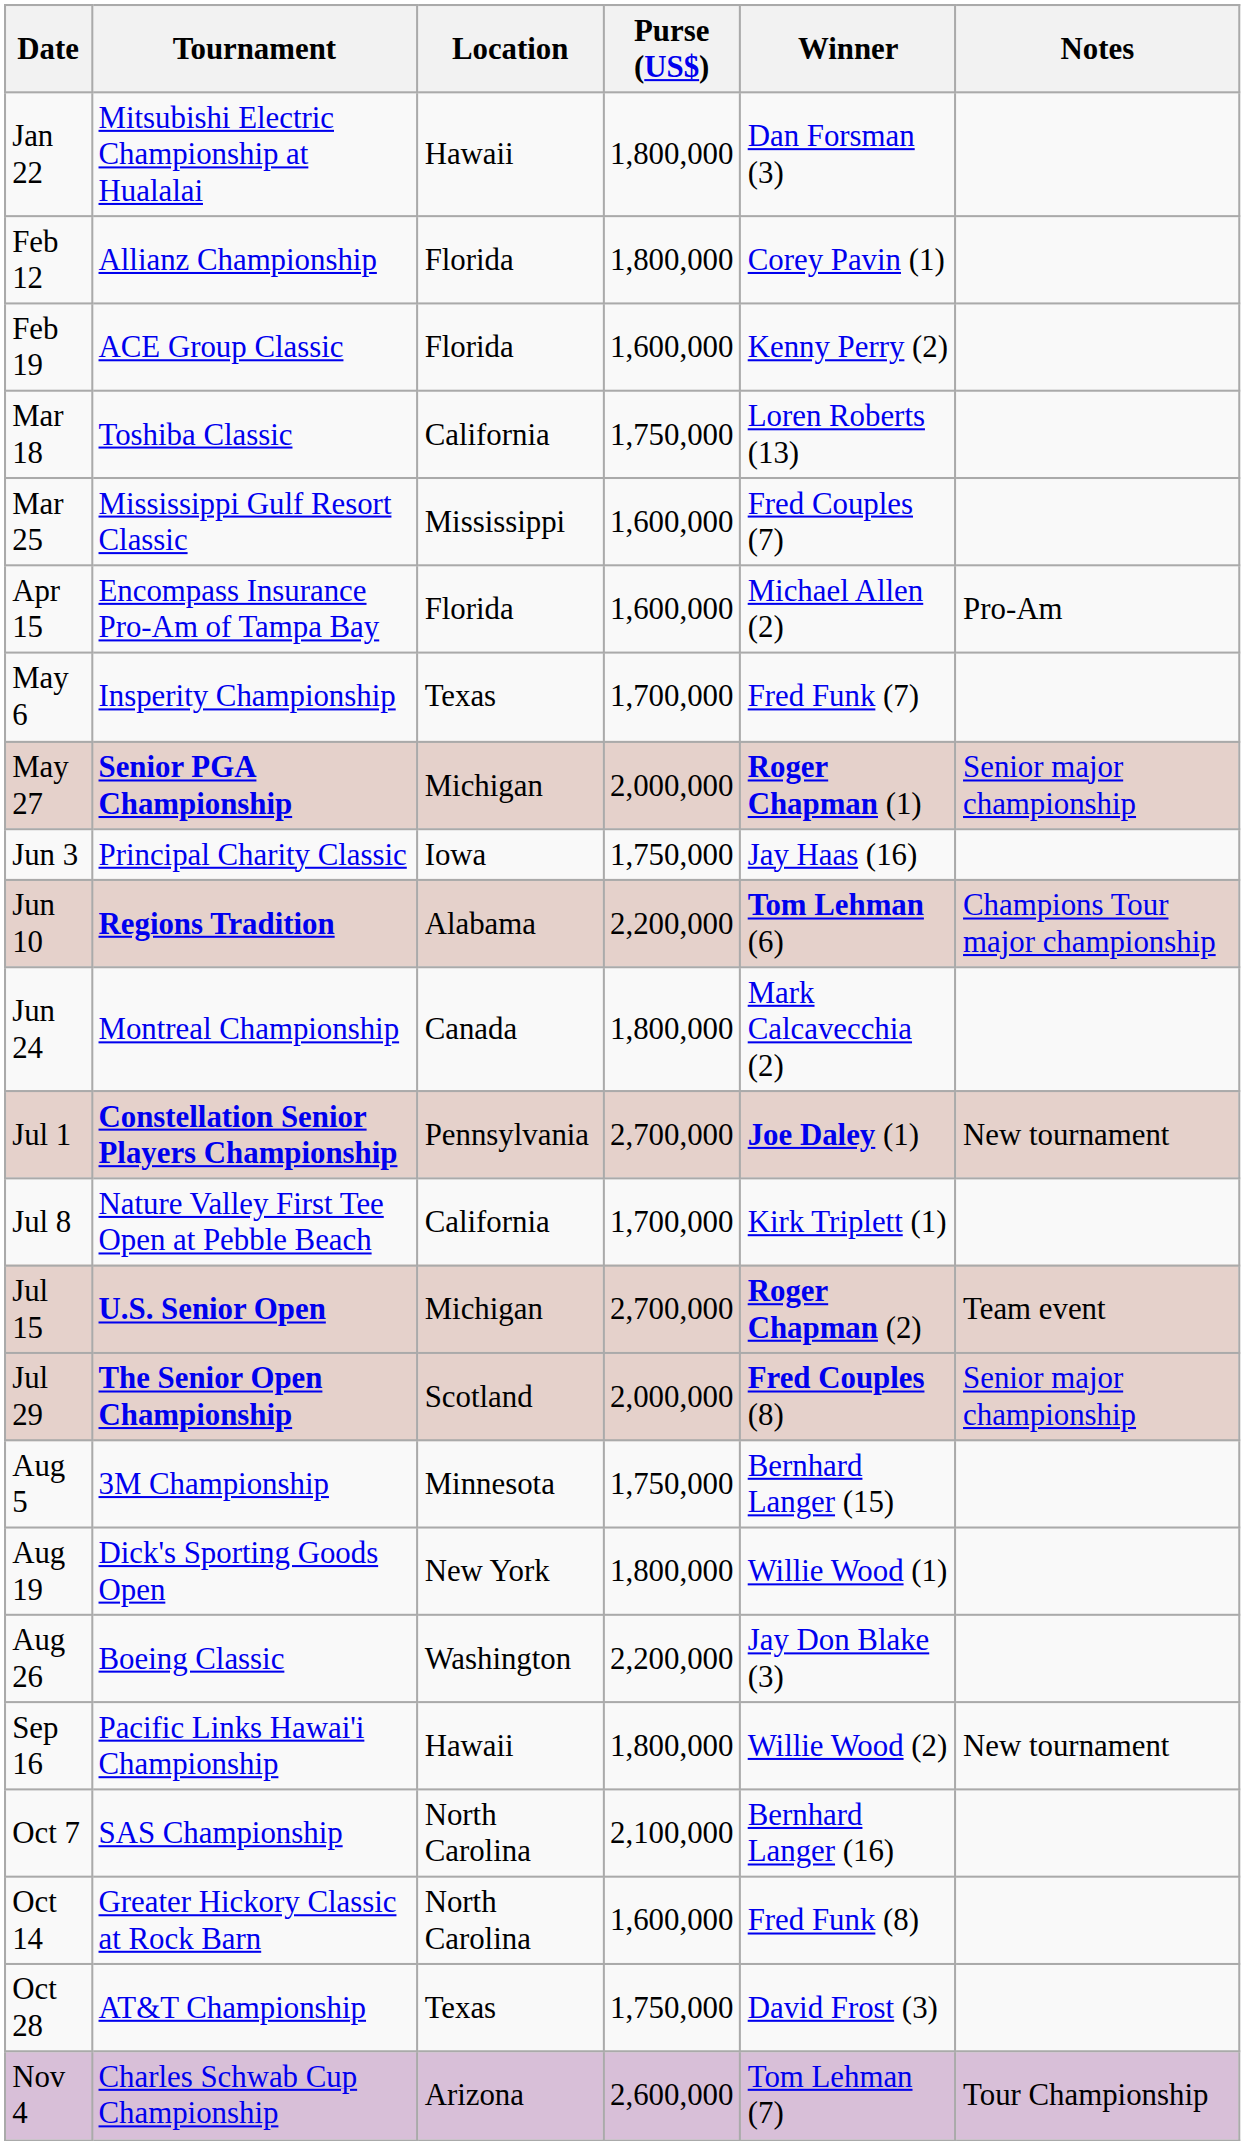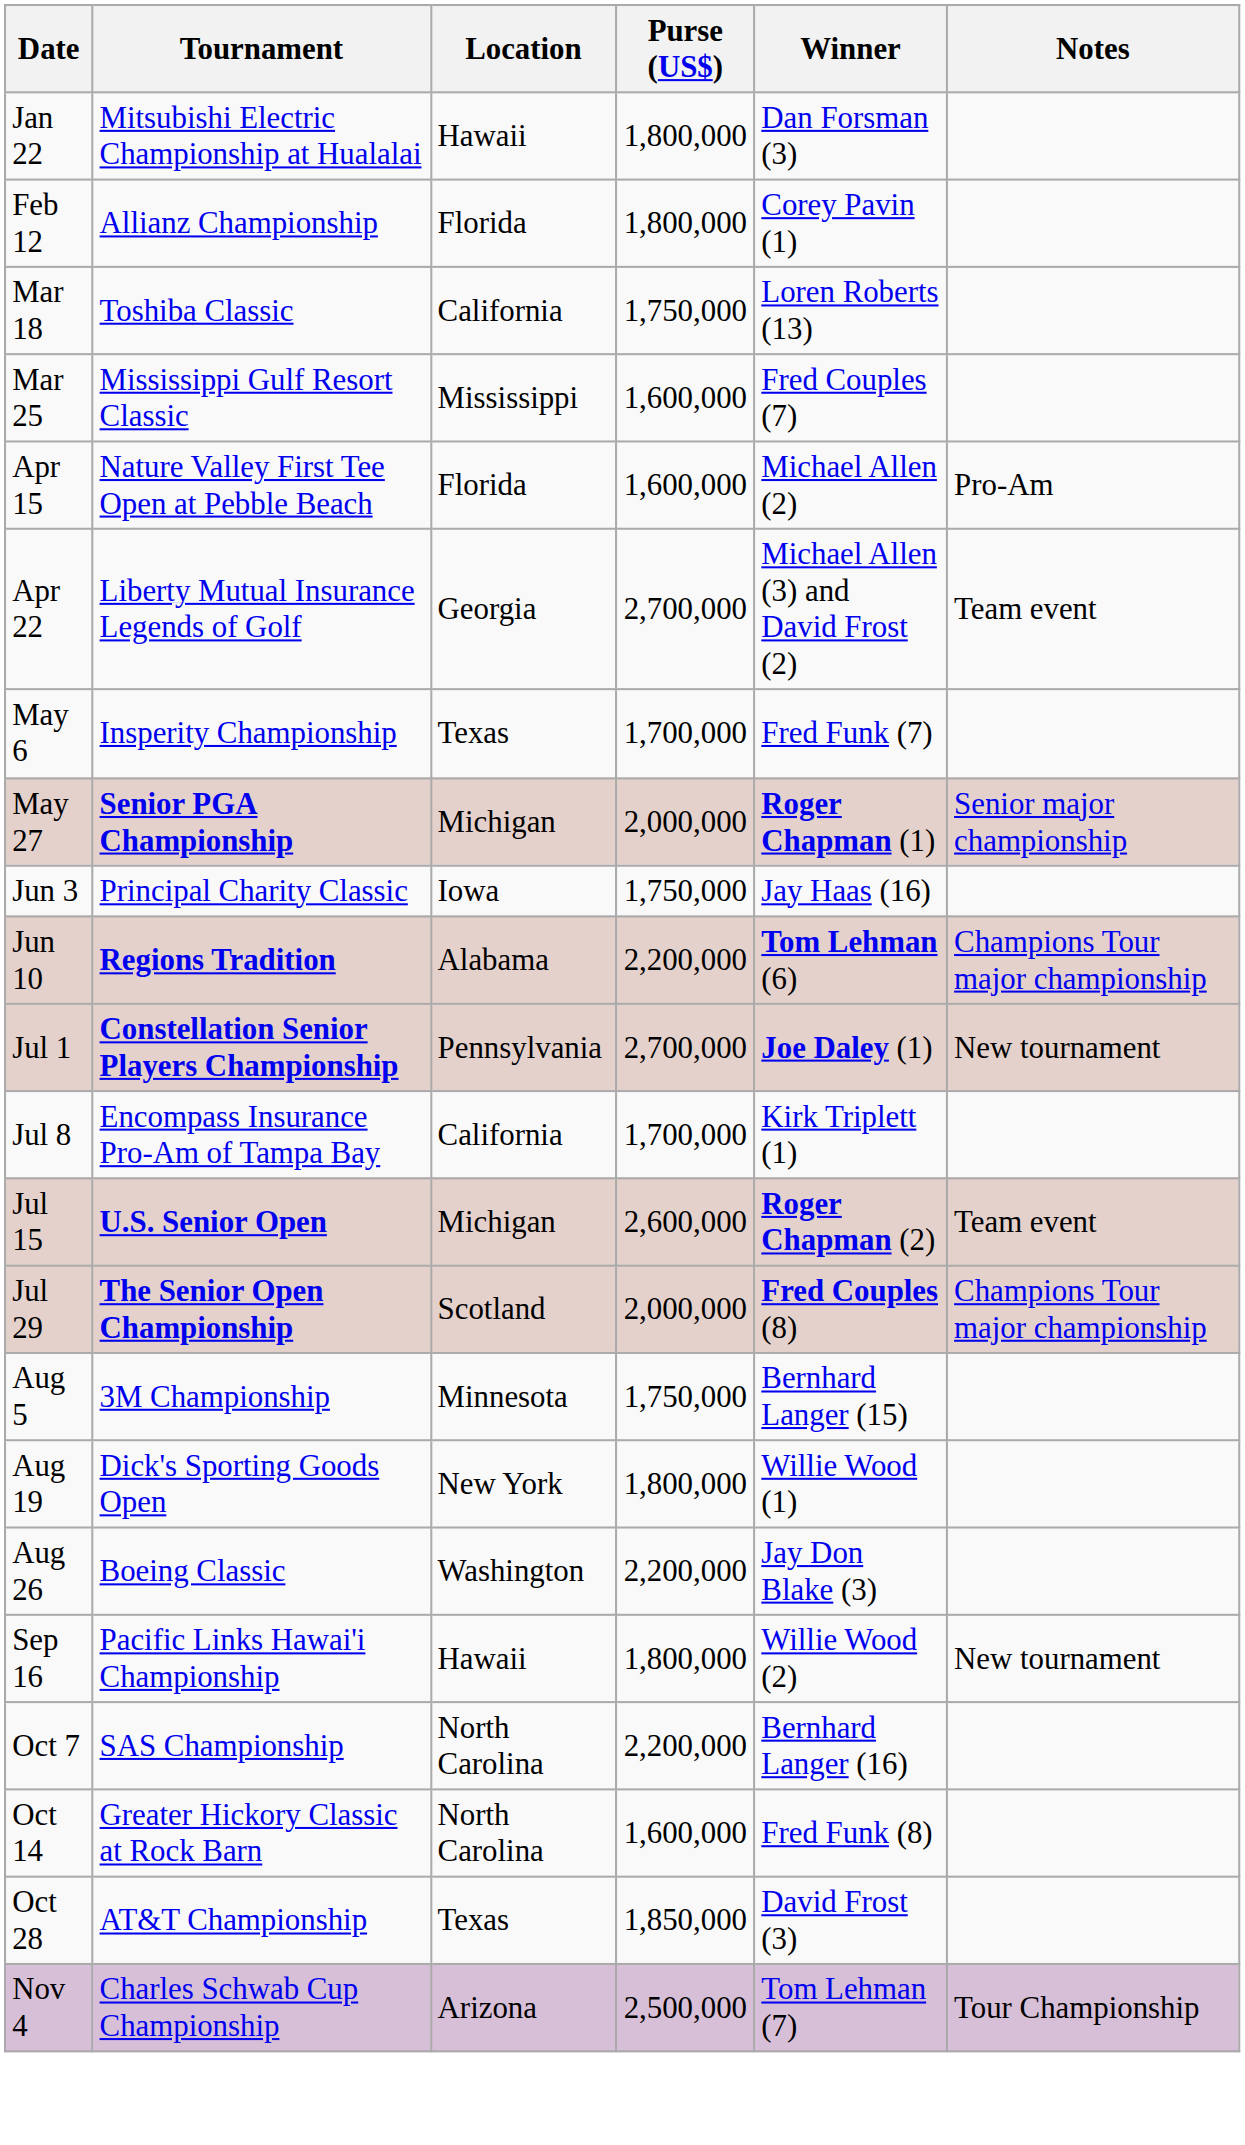 <table class="wikitable" style="font-size:95%">
 <tr>
 <th>Date</th>
 <th>Tournament</th>
 <th>Location</th>
 <th>Purse<br>(<a href='#'>US$</a>)</th>
 <th>Winner</th>
 <th>Notes</th>
 </tr>
 <tr>
 <td>Jan 22</td>
 <td><a href='#'>Mitsubishi Electric Championship at Hualalai</a></td>
 <td>Hawaii</td>
 <td align=right>1,800,000</td>
 <td> <a href='#'>Dan Forsman</a> (3)</td>
 <td></td>
 </tr>
 <tr>
 <td>Feb 12</td>
 <td><a href='#'>Allianz Championship</a></td>
 <td>Florida</td>
 <td align=right>1,800,000</td>
 <td> <a href='#'>Corey Pavin</a> (1)</td>
 <td></td>
 </tr>
 <tr>
-<td>Feb 19</td>
-<td><a href='#'>ACE Group Classic</a></td>
-<td>Florida</td>
-<td align=right>1,600,000</td>
-<td> <a href='#'>Kenny Perry</a> (2)</td>
-<td></td>
-</tr>
-<tr>
 <td>Mar 18</td>
 <td><a href='#'>Toshiba Classic</a></td>
 <td>California</td>
 <td align=right>1,750,000</td>
 <td> <a href='#'>Loren Roberts</a> (13)</td>
 <td></td>
 </tr>
 <tr>
 <td>Mar 25</td>
 <td><a href='#'>Mississippi Gulf Resort Classic</a></td>
 <td>Mississippi</td>
 <td align=right>1,600,000</td>
 <td> <a href='#'>Fred Couples</a> (7)</td>
 <td></td>
 </tr>
 <tr>
 <td>Apr 15</td>
-<td><a href='#'>Encompass Insurance Pro-Am of Tampa Bay</a></td>
+<td><a href='#'>Nature Valley First Tee Open at Pebble Beach</a></td>
 <td>Florida</td>
 <td align=right>1,600,000</td>
 <td> <a href='#'>Michael Allen</a> (2)</td>
 <td>Pro-Am</td>
+</tr>
+<tr>
+<td>Apr 22</td>
+<td><a href='#'>Liberty Mutual Insurance Legends of Golf</a></td>
+<td>Georgia</td>
+<td align=right>2,700,000</td>
+<td> <a href='#'>Michael Allen</a> (3) and<br> <a href='#'>David Frost</a> (2)</td>
+<td>Team event</td>
 </tr>
 <tr>
 <td>May 6</td>
 <td><a href='#'>Insperity Championship</a></td>
 <td>Texas</td>
 <td align=right>1,700,000</td>
 <td> <a href='#'>Fred Funk</a> (7)</td>
 <td></td>
 </tr>
 <tr style="background:#e5d1cb;">
 <td>May 27</td>
 <td><strong><a href='#'>Senior PGA Championship</a></strong></td>
 <td>Michigan</td>
 <td align=right>2,000,000</td>
 <td> <strong><a href='#'>Roger Chapman</a></strong> (1)</td>
 <td><a href='#'>Senior major championship</a></td>
 </tr>
 <tr>
 <td>Jun 3</td>
 <td><a href='#'>Principal Charity Classic</a></td>
 <td>Iowa</td>
 <td align=right>1,750,000</td>
 <td> <a href='#'>Jay Haas</a> (16)</td>
 <td></td>
 </tr>
 <tr style="background:#e5d1cb;">
 <td>Jun 10</td>
 <td><strong><a href='#'>Regions Tradition</a></strong></td>
 <td>Alabama</td>
 <td align=right>2,200,000</td>
 <td> <strong><a href='#'>Tom Lehman</a></strong> (6)</td>
 <td><a href='#'>Champions Tour major championship</a></td>
 </tr>
-<tr>
-<td>Jun 24</td>
-<td><a href='#'>Montreal Championship</a></td>
-<td>Canada</td>
-<td align=right>1,800,000</td>
-<td> <a href='#'>Mark Calcavecchia</a> (2)</td>
-<td></td>
-</tr>
 <tr style="background:#e5d1cb;">
 <td>Jul 1</td>
 <td><strong><a href='#'>Constellation Senior Players Championship</a></strong></td>
 <td>Pennsylvania</td>
 <td align=right>2,700,000</td>
 <td> <strong><a href='#'>Joe Daley</a></strong> (1)</td>
 <td>New tournament</td>
 </tr>
 <tr>
 <td>Jul 8</td>
-<td><a href='#'>Nature Valley First Tee Open at Pebble Beach</a></td>
+<td><a href='#'>Encompass Insurance Pro-Am of Tampa Bay</a></td>
 <td>California</td>
 <td align=right>1,700,000</td>
 <td> <a href='#'>Kirk Triplett</a> (1)</td>
 <td></td>
 </tr>
 <tr style="background:#e5d1cb;">
 <td>Jul 15</td>
 <td><strong><a href='#'>U.S. Senior Open</a></strong></td>
 <td>Michigan</td>
-<td align=right>2,700,000</td>
+<td align=right>2,600,000</td>
 <td> <strong><a href='#'>Roger Chapman</a></strong> (2)</td>
 <td>Team event</td>
 </tr>
 <tr style="background:#e5d1cb;">
 <td>Jul 29</td>
 <td><strong><a href='#'>The Senior Open Championship</a></strong></td>
 <td>Scotland</td>
 <td align=right>2,000,000</td>
 <td> <strong><a href='#'>Fred Couples</a></strong> (8)</td>
-<td><a href='#'>Senior major championship</a></td>
+<td><a href='#'>Champions Tour major championship</a></td>
 </tr>
 <tr>
 <td>Aug 5</td>
 <td><a href='#'>3M Championship</a></td>
 <td>Minnesota</td>
 <td align=right>1,750,000</td>
 <td> <a href='#'>Bernhard Langer</a> (15)</td>
 <td></td>
 </tr>
 <tr>
 <td>Aug 19</td>
 <td><a href='#'>Dick's Sporting Goods Open</a></td>
 <td>New York</td>
 <td align=right>1,800,000</td>
 <td> <a href='#'>Willie Wood</a> (1)</td>
 <td></td>
 </tr>
 <tr>
 <td>Aug 26</td>
 <td><a href='#'>Boeing Classic</a></td>
 <td>Washington</td>
 <td align=right>2,200,000</td>
 <td> <a href='#'>Jay Don Blake</a> (3)</td>
 <td></td>
 </tr>
 <tr>
 <td>Sep 16</td>
 <td><a href='#'>Pacific Links Hawai'i Championship</a></td>
 <td>Hawaii</td>
 <td align=right>1,800,000</td>
 <td> <a href='#'>Willie Wood</a> (2)</td>
 <td>New tournament</td>
 </tr>
 <tr>
 <td>Oct 7</td>
 <td><a href='#'>SAS Championship</a></td>
 <td>North Carolina</td>
-<td align=right>2,100,000</td>
+<td align=right>2,200,000</td>
 <td> <a href='#'>Bernhard Langer</a> (16)</td>
 <td></td>
 </tr>
 <tr>
 <td>Oct 14</td>
 <td><a href='#'>Greater Hickory Classic at Rock Barn</a></td>
 <td>North Carolina</td>
 <td align=right>1,600,000</td>
 <td> <a href='#'>Fred Funk</a> (8)</td>
 <td></td>
 </tr>
 <tr>
 <td>Oct 28</td>
 <td><a href='#'>AT&T Championship</a></td>
 <td>Texas</td>
-<td align=right>1,750,000</td>
+<td align=right>1,850,000</td>
 <td> <a href='#'>David Frost</a> (3)</td>
 <td></td>
 </tr>
 <tr style="background:thistle;">
 <td>Nov 4</td>
 <td><a href='#'>Charles Schwab Cup Championship</a></td>
 <td>Arizona</td>
-<td align=right>2,600,000</td>
+<td align=right>2,500,000</td>
 <td> <a href='#'>Tom Lehman</a> (7)</td>
 <td>Tour Championship</td>
 </tr>
 </table>
